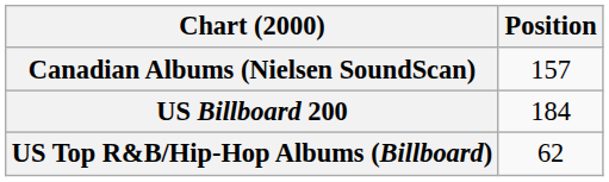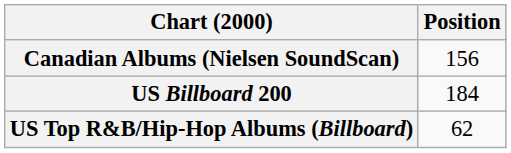 <table class="wikitable sortable plainrowheaders" style="text-align:center">
 <tr>
 <th scope="col">Chart (2000)</th>
 <th scope="col">Position</th>
 </tr>
 <tr>
 <th scope="row">Canadian Albums (Nielsen SoundScan)</th>
-<td>157</td>
+<td>156</td>
 </tr>
 <tr>
 <th scope="row">US <em>Billboard</em> 200</th>
 <td>184</td>
 </tr>
 <tr>
 <th scope="row">US Top R&B/Hip-Hop Albums (<em>Billboard</em>)</th>
 <td>62</td>
 </tr>
 </table>
